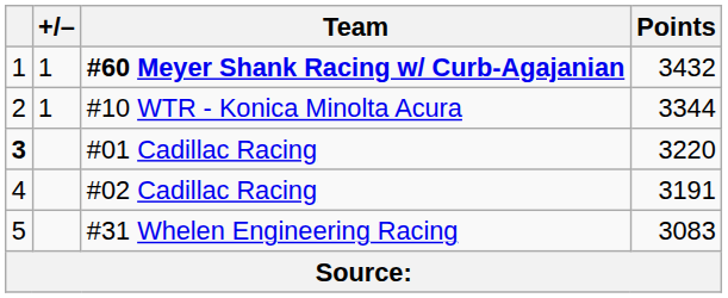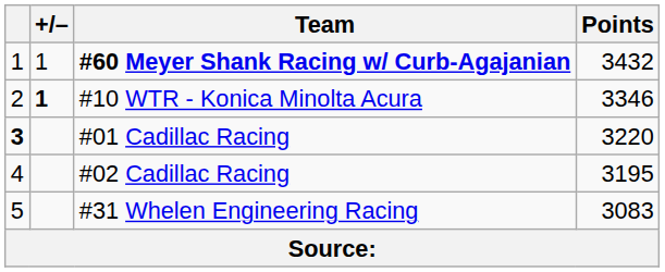 <table class="wikitable" style="font-size: 95%;">
 <tr>
 <th scope="col"></th>
 <th scope="col">+/–</th>
 <th scope="col">Team</th>
 <th scope="col">Points</th>
 </tr>
 <tr>
 <td align=center>1</td>
 <td align="left"> 1</td>
 <td><strong> #60 <a href='#'>Meyer Shank Racing w/ Curb-Agajanian</a></strong></td>
 <td align=right>3432</td>
 </tr>
 <tr>
 <td align=center>2</td>
-<td align="left"> 1</td>
+<td align="left"><strong> 1</strong></td>
 <td> #10 <a href='#'>WTR - Konica Minolta Acura</a></td>
-<td align=right>3344</td>
+<td align=right>3346</td>
 </tr>
 <tr>
 <td align=center><strong>3</strong></td>
 <td align="left"></td>
 <td> #01 <a href='#'>Cadillac Racing</a></td>
 <td align=right>3220</td>
 </tr>
 <tr>
 <td align=center>4</td>
 <td align="left"></td>
 <td> #02 <a href='#'>Cadillac Racing</a></td>
-<td align=right>3191</td>
+<td align=right>3195</td>
 </tr>
 <tr>
 <td align=center>5</td>
 <td align="left"></td>
 <td> #31 <a href='#'>Whelen Engineering Racing</a></td>
 <td align=right>3083</td>
 </tr>
 <tr>
 <th colspan=5>Source:</th>
 </tr>
 </table>
